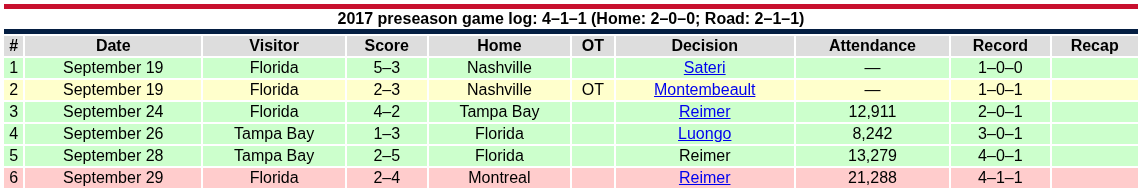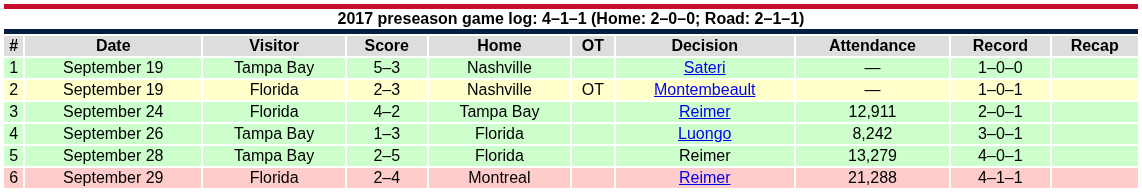 <table class="toccolours collapsible collapsed" style="width:90%; clear:both; margin:1.5em auto; text-align:center;">
 <tr>
 <th colspan=10 style="background:#FFFFFF; border-top:#C8102E 5px solid; border-bottom:#041E42 5px solid;">2017 preseason game log: 4–1–1 (Home: 2–0–0; Road: 2–1–1)</th>
 </tr>
 <tr style="background:#ddd;">
 <th>#</th>
 <th>Date</th>
 <th>Visitor</th>
 <th>Score</th>
 <th>Home</th>
 <th>OT</th>
 <th>Decision</th>
 <th>Attendance</th>
 <th>Record</th>
 <th>Recap</th>
 </tr>
 <tr style="background:#cfc;">
 <td>1</td>
 <td>September 19</td>
-<td>Florida</td>
+<td>Tampa Bay</td>
 <td>5–3</td>
 <td>Nashville</td>
 <td></td>
 <td><a href='#'>Sateri</a></td>
 <td>—</td>
 <td>1–0–0</td>
 <td></td>
 </tr>
 <tr style="background:#ffc;">
 <td>2</td>
 <td>September 19</td>
 <td>Florida</td>
 <td>2–3</td>
 <td>Nashville</td>
 <td>OT</td>
 <td><a href='#'>Montembeault</a></td>
 <td>—</td>
 <td>1–0–1</td>
 <td></td>
 </tr>
 <tr style="background:#cfc;">
 <td>3</td>
 <td>September 24</td>
 <td>Florida</td>
 <td>4–2</td>
 <td>Tampa Bay</td>
 <td></td>
 <td><a href='#'>Reimer</a></td>
 <td>12,911</td>
 <td>2–0–1</td>
 <td></td>
 </tr>
 <tr style="background:#cfc;">
 <td>4</td>
 <td>September 26</td>
 <td>Tampa Bay</td>
 <td>1–3</td>
 <td>Florida</td>
 <td></td>
 <td><a href='#'>Luongo</a></td>
 <td>8,242</td>
 <td>3–0–1</td>
 <td></td>
 </tr>
 <tr style="background:#cfc;">
 <td>5</td>
 <td>September 28</td>
 <td>Tampa Bay</td>
 <td>2–5</td>
 <td>Florida</td>
 <td></td>
 <td>Reimer</td>
 <td>13,279</td>
 <td>4–0–1</td>
 <td></td>
 </tr>
 <tr style="background:#fcc;">
 <td>6</td>
 <td>September 29</td>
 <td>Florida</td>
 <td>2–4</td>
 <td>Montreal</td>
 <td></td>
 <td><a href='#'>Reimer</a></td>
 <td>21,288</td>
 <td>4–1–1</td>
 <td></td>
 </tr>
 </table>
